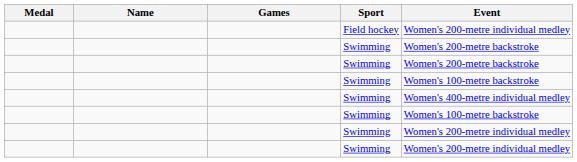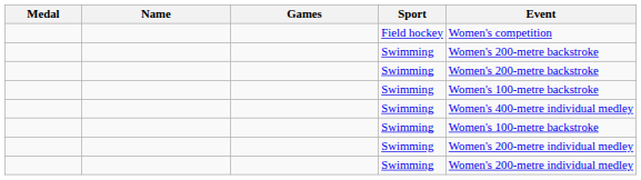 <table class="wikitable sortable">
 <tr>
 <th style="width:6em">Medal</th>
 <th style="width:12em">Name</th>
 <th style="width:12em">Games</th>
 <th>Sport</th>
 <th>Event</th>
 </tr>
 <tr>
 <td></td>
 <td><br></td>
 <td></td>
 <td> <a href='#'>Field hockey</a></td>
-<td><a href='#'>Women's 200-metre individual medley</a></td>
+<td><a href='#'>Women's competition</a></td>
 </tr>
 <tr>
 <td></td>
 <td></td>
 <td></td>
 <td> <a href='#'>Swimming</a></td>
 <td><a href='#'>Women's 200-metre backstroke</a></td>
 </tr>
 <tr>
 <td></td>
 <td></td>
 <td></td>
 <td> <a href='#'>Swimming</a></td>
 <td><a href='#'>Women's 200-metre backstroke</a></td>
 </tr>
 <tr>
 <td></td>
 <td></td>
 <td></td>
 <td> <a href='#'>Swimming</a></td>
 <td><a href='#'>Women's 100-metre backstroke</a></td>
 </tr>
 <tr>
 <td></td>
 <td></td>
 <td></td>
 <td> <a href='#'>Swimming</a></td>
 <td><a href='#'>Women's 400-metre individual medley</a></td>
 </tr>
 <tr>
 <td></td>
 <td></td>
 <td></td>
 <td> <a href='#'>Swimming</a></td>
 <td><a href='#'>Women's 100-metre backstroke</a></td>
 </tr>
 <tr>
 <td></td>
 <td></td>
 <td></td>
 <td> <a href='#'>Swimming</a></td>
 <td><a href='#'>Women's 200-metre individual medley</a></td>
 </tr>
 <tr>
 <td></td>
 <td></td>
 <td></td>
 <td> <a href='#'>Swimming</a></td>
 <td><a href='#'>Women's 200-metre individual medley</a></td>
 </tr>
 </table>
